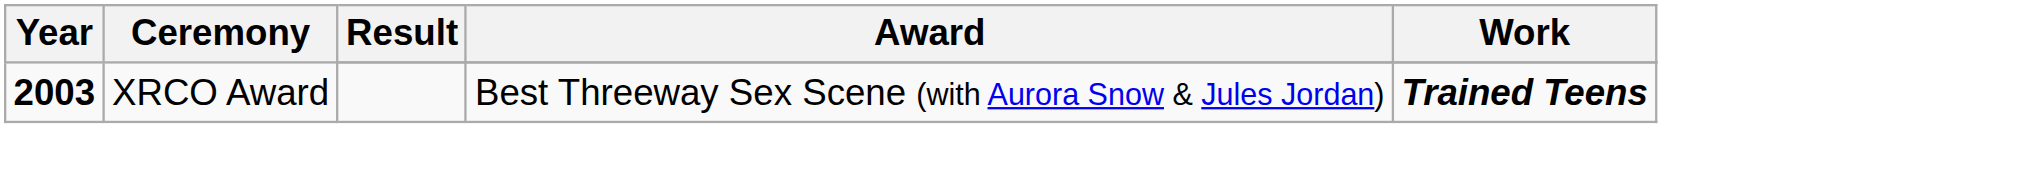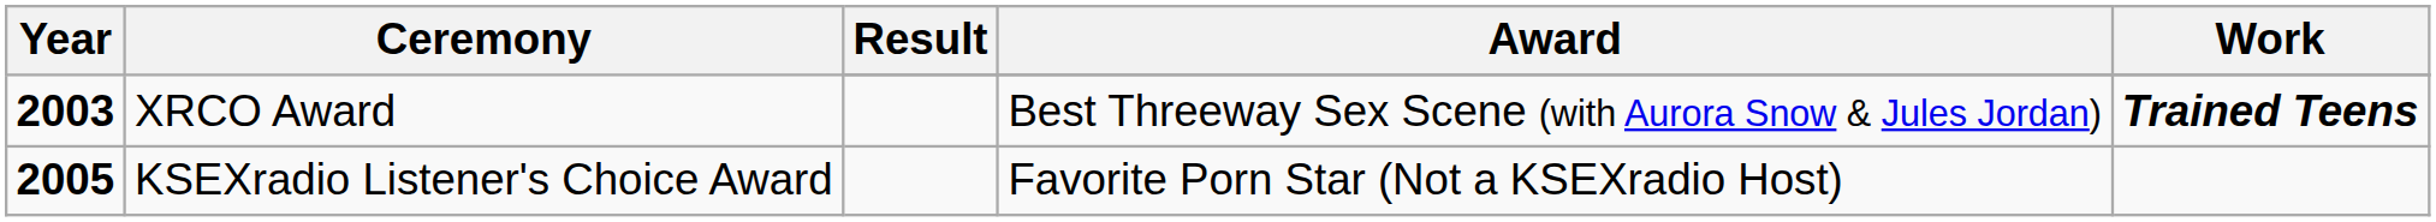 <table class="wikitable">
 <tr>
 <th>Year</th>
 <th>Ceremony</th>
 <th>Result</th>
 <th>Award</th>
 <th>Work</th>
 </tr>
 <tr>
 <td rowspan="2"><strong>2003</strong></td>
 <td rowspan="2">XRCO Award</td>
 </tr>
 <tr>
 <td></td>
 <td>Best Threeway Sex Scene <small>(with <a href='#'>Aurora Snow</a> & <a href='#'>Jules Jordan</a>)</small></td>
 <td><strong><em>Trained Teens</em></strong></td>
 </tr>
+<tr>
+<td><strong>2005</strong></td>
+<td>KSEXradio Listener's Choice Award</td>
+<td></td>
+<td>Favorite Porn Star (Not a KSEXradio Host)</td>
+<td></td>
+</tr>
 </table>
